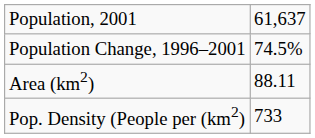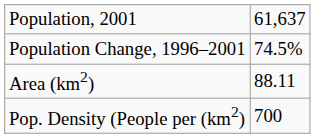 <table class="wikitable">
 <tr>
 <td>Population, 2001</td>
 <td>61,637</td>
 </tr>
 <tr>
 <td>Population Change, 1996–2001</td>
 <td>74.5%</td>
 </tr>
 <tr>
 <td>Area (km<sup>2</sup>)</td>
 <td>88.11</td>
 </tr>
 <tr>
 <td>Pop. Density (People per (km<sup>2</sup>)</td>
-<td>733</td>
+<td>700</td>
 </tr>
 </table>
